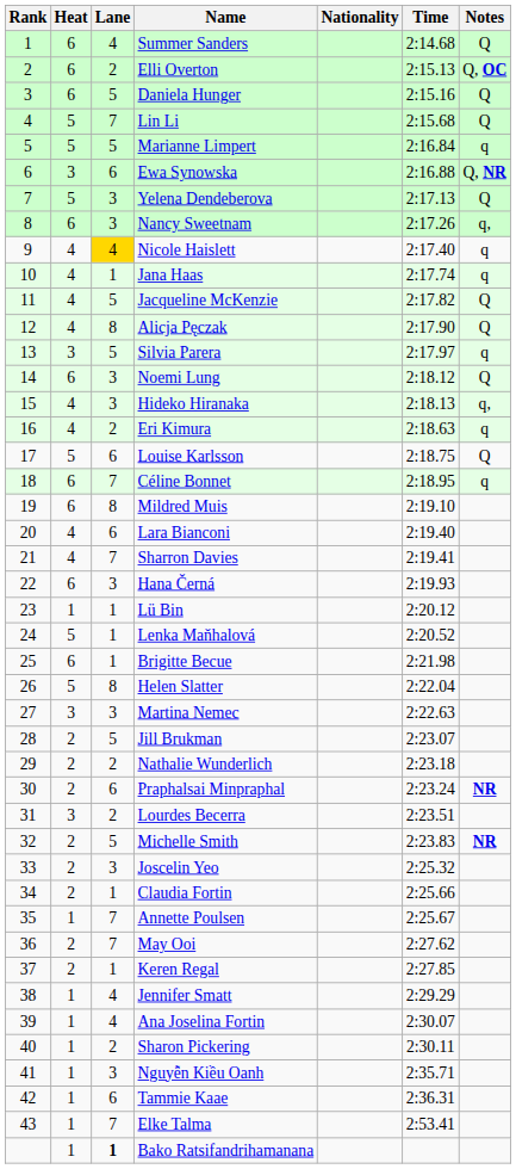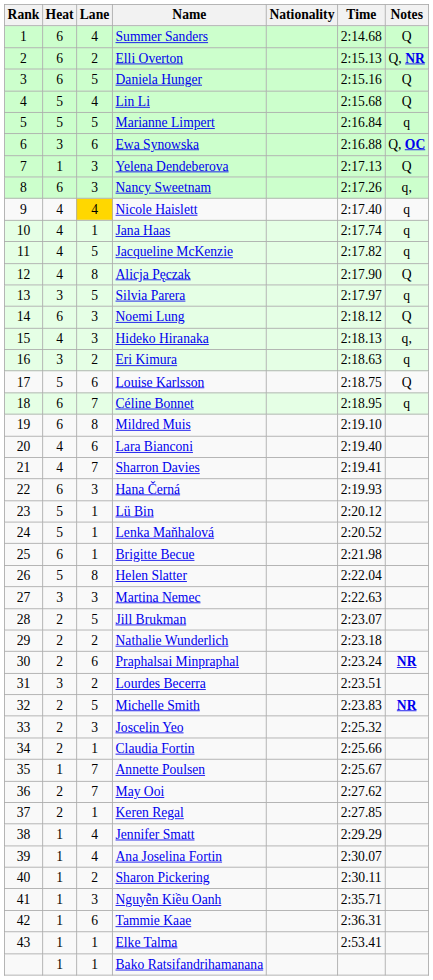 <table class="wikitable sortable" style="text-align:center">
 <tr>
 <th>Rank</th>
 <th>Heat</th>
 <th>Lane</th>
 <th>Name</th>
 <th>Nationality</th>
 <th>Time</th>
 <th>Notes</th>
 </tr>
 <tr bgcolor=#cfc>
 <td>1</td>
 <td>6</td>
 <td>4</td>
 <td align=left><a href='#'>Summer Sanders</a></td>
 <td align=left></td>
 <td>2:14.68</td>
 <td>Q</td>
 </tr>
 <tr bgcolor=#cfc>
 <td>2</td>
 <td>6</td>
 <td>2</td>
 <td align=left><a href='#'>Elli Overton</a></td>
 <td align=left></td>
 <td>2:15.13</td>
-<td>Q, <strong><a href='#'>OC</a></strong></td>
+<td>Q, <strong><a href='#'>NR</a></strong></td>
 </tr>
 <tr bgcolor=#cfc>
 <td>3</td>
 <td>6</td>
 <td>5</td>
 <td align=left><a href='#'>Daniela Hunger</a></td>
 <td align=left></td>
 <td>2:15.16</td>
 <td>Q</td>
 </tr>
 <tr bgcolor=#cfc>
 <td>4</td>
 <td>5</td>
-<td>7</td>
+<td>4</td>
 <td align=left><a href='#'>Lin Li</a></td>
 <td align=left></td>
 <td>2:15.68</td>
 <td>Q</td>
 </tr>
 <tr bgcolor=#cfc>
 <td>5</td>
 <td>5</td>
 <td>5</td>
 <td align=left><a href='#'>Marianne Limpert</a></td>
 <td align=left></td>
 <td>2:16.84</td>
 <td>q</td>
 </tr>
 <tr bgcolor=#cfc>
 <td>6</td>
 <td>3</td>
 <td>6</td>
 <td align=left><a href='#'>Ewa Synowska</a></td>
 <td align=left></td>
 <td>2:16.88</td>
-<td>Q, <strong><a href='#'>NR</a></strong></td>
+<td>Q, <strong><a href='#'>OC</a></strong></td>
 </tr>
 <tr bgcolor=#cfc>
 <td>7</td>
-<td>5</td>
+<td>1</td>
 <td>3</td>
 <td align=left><a href='#'>Yelena Dendeberova</a></td>
 <td align=left></td>
 <td>2:17.13</td>
 <td>Q</td>
 </tr>
 <tr bgcolor=#cfc>
 <td>8</td>
 <td>6</td>
 <td>3</td>
 <td align=left><a href='#'>Nancy Sweetnam</a></td>
 <td align=left></td>
 <td>2:17.26</td>
 <td>q, </td>
 </tr>
 <tr>
 <td>9</td>
 <td>4</td>
 <td style="background: gold;">4</td>
 <td align=left><a href='#'>Nicole Haislett</a></td>
 <td align=left></td>
 <td>2:17.40</td>
 <td>q</td>
 </tr>
 <tr bgcolor=e5ffe5>
 <td>10</td>
 <td>4</td>
 <td>1</td>
 <td align=left><a href='#'>Jana Haas</a></td>
 <td align=left></td>
 <td>2:17.74</td>
 <td>q</td>
 </tr>
 <tr bgcolor=e5ffe5>
 <td>11</td>
 <td>4</td>
 <td>5</td>
 <td align=left><a href='#'>Jacqueline McKenzie</a></td>
 <td align=left></td>
 <td>2:17.82</td>
-<td>Q</td>
+<td>q</td>
 </tr>
 <tr bgcolor=e5ffe5>
 <td>12</td>
 <td>4</td>
 <td>8</td>
 <td align=left><a href='#'>Alicja Pęczak</a></td>
 <td align=left></td>
 <td>2:17.90</td>
 <td>Q</td>
 </tr>
 <tr bgcolor=e5ffe5>
 <td>13</td>
 <td>3</td>
 <td>5</td>
 <td align=left><a href='#'>Silvia Parera</a></td>
 <td align=left></td>
 <td>2:17.97</td>
 <td>q</td>
 </tr>
 <tr bgcolor=e5ffe5>
 <td>14</td>
 <td>6</td>
 <td>3</td>
 <td align=left><a href='#'>Noemi Lung</a></td>
 <td align=left></td>
 <td>2:18.12</td>
 <td>Q</td>
 </tr>
 <tr bgcolor=e5ffe5>
 <td>15</td>
 <td>4</td>
 <td>3</td>
 <td align=left><a href='#'>Hideko Hiranaka</a></td>
 <td align=left></td>
 <td>2:18.13</td>
 <td>q, </td>
 </tr>
 <tr bgcolor=e5ffe5>
 <td>16</td>
-<td>4</td>
+<td>3</td>
 <td>2</td>
 <td align=left><a href='#'>Eri Kimura</a></td>
 <td align=left></td>
 <td>2:18.63</td>
 <td>q</td>
 </tr>
 <tr>
 <td>17</td>
 <td>5</td>
 <td>6</td>
 <td align=left><a href='#'>Louise Karlsson</a></td>
 <td align=left></td>
 <td>2:18.75</td>
 <td>Q</td>
 </tr>
 <tr bgcolor=e5ffe5>
 <td>18</td>
 <td>6</td>
 <td>7</td>
 <td align=left><a href='#'>Céline Bonnet</a></td>
 <td align=left></td>
 <td>2:18.95</td>
 <td>q</td>
 </tr>
 <tr>
 <td>19</td>
 <td>6</td>
 <td>8</td>
 <td align=left><a href='#'>Mildred Muis</a></td>
 <td align=left></td>
 <td>2:19.10</td>
 <td></td>
 </tr>
 <tr>
 <td>20</td>
 <td>4</td>
 <td>6</td>
 <td align=left><a href='#'>Lara Bianconi</a></td>
 <td align=left></td>
 <td>2:19.40</td>
 <td></td>
 </tr>
 <tr>
 <td>21</td>
 <td>4</td>
 <td>7</td>
 <td align=left><a href='#'>Sharron Davies</a></td>
 <td align=left></td>
 <td>2:19.41</td>
 <td></td>
 </tr>
 <tr>
 <td>22</td>
 <td>6</td>
 <td>3</td>
 <td align=left><a href='#'>Hana Černá</a></td>
 <td align=left></td>
 <td>2:19.93</td>
 <td></td>
 </tr>
 <tr>
 <td>23</td>
-<td>1</td>
+<td>5</td>
 <td>1</td>
 <td align=left><a href='#'>Lü Bin</a></td>
 <td align=left></td>
 <td>2:20.12</td>
 <td></td>
 </tr>
 <tr>
 <td>24</td>
 <td>5</td>
 <td>1</td>
 <td align=left><a href='#'>Lenka Maňhalová</a></td>
 <td align=left></td>
 <td>2:20.52</td>
 <td></td>
 </tr>
 <tr>
 <td>25</td>
 <td>6</td>
 <td>1</td>
 <td align=left><a href='#'>Brigitte Becue</a></td>
 <td align=left></td>
 <td>2:21.98</td>
 <td></td>
 </tr>
 <tr>
 <td>26</td>
 <td>5</td>
 <td>8</td>
 <td align=left><a href='#'>Helen Slatter</a></td>
 <td align=left></td>
 <td>2:22.04</td>
 <td></td>
 </tr>
 <tr>
 <td>27</td>
 <td>3</td>
 <td>3</td>
 <td align=left><a href='#'>Martina Nemec</a></td>
 <td align=left></td>
 <td>2:22.63</td>
 <td></td>
 </tr>
 <tr>
 <td>28</td>
 <td>2</td>
 <td>5</td>
 <td align=left><a href='#'>Jill Brukman</a></td>
 <td align=left></td>
 <td>2:23.07</td>
 <td></td>
 </tr>
 <tr>
 <td>29</td>
 <td>2</td>
 <td>2</td>
 <td align=left><a href='#'>Nathalie Wunderlich</a></td>
 <td align=left></td>
 <td>2:23.18</td>
 <td></td>
 </tr>
 <tr>
 <td>30</td>
 <td>2</td>
 <td>6</td>
 <td align=left><a href='#'>Praphalsai Minpraphal</a></td>
 <td align=left></td>
 <td>2:23.24</td>
 <td><strong><a href='#'>NR</a></strong></td>
 </tr>
 <tr>
 <td>31</td>
 <td>3</td>
 <td>2</td>
 <td align=left><a href='#'>Lourdes Becerra</a></td>
 <td align=left></td>
 <td>2:23.51</td>
 <td></td>
 </tr>
 <tr>
 <td>32</td>
 <td>2</td>
 <td>5</td>
 <td align=left><a href='#'>Michelle Smith</a></td>
 <td align=left></td>
 <td>2:23.83</td>
 <td><strong><a href='#'>NR</a></strong></td>
 </tr>
 <tr>
 <td>33</td>
 <td>2</td>
 <td>3</td>
 <td align=left><a href='#'>Joscelin Yeo</a></td>
 <td align=left></td>
 <td>2:25.32</td>
 <td></td>
 </tr>
 <tr>
 <td>34</td>
 <td>2</td>
 <td>1</td>
 <td align=left><a href='#'>Claudia Fortin</a></td>
 <td align=left></td>
 <td>2:25.66</td>
 <td></td>
 </tr>
 <tr>
 <td>35</td>
 <td>1</td>
 <td>7</td>
 <td align=left><a href='#'>Annette Poulsen</a></td>
 <td align=left></td>
 <td>2:25.67</td>
 <td></td>
 </tr>
 <tr>
 <td>36</td>
 <td>2</td>
 <td>7</td>
 <td align=left><a href='#'>May Ooi</a></td>
 <td align=left></td>
 <td>2:27.62</td>
 <td></td>
 </tr>
 <tr>
 <td>37</td>
 <td>2</td>
 <td>1</td>
 <td align=left><a href='#'>Keren Regal</a></td>
 <td align=left></td>
 <td>2:27.85</td>
 <td></td>
 </tr>
 <tr>
 <td>38</td>
 <td>1</td>
 <td>4</td>
 <td align=left><a href='#'>Jennifer Smatt</a></td>
 <td align=left></td>
 <td>2:29.29</td>
 <td></td>
 </tr>
 <tr>
 <td>39</td>
 <td>1</td>
 <td>4</td>
 <td align=left><a href='#'>Ana Joselina Fortin</a></td>
 <td align=left></td>
 <td>2:30.07</td>
 <td></td>
 </tr>
 <tr>
 <td>40</td>
 <td>1</td>
 <td>2</td>
 <td align=left><a href='#'>Sharon Pickering</a></td>
 <td align=left></td>
 <td>2:30.11</td>
 <td></td>
 </tr>
 <tr>
 <td>41</td>
 <td>1</td>
 <td>3</td>
 <td align=left><a href='#'>Nguyễn Kiều Oanh</a></td>
 <td align=left></td>
 <td>2:35.71</td>
 <td></td>
 </tr>
 <tr>
 <td>42</td>
 <td>1</td>
 <td>6</td>
 <td align=left><a href='#'>Tammie Kaae</a></td>
 <td align=left></td>
 <td>2:36.31</td>
 <td></td>
 </tr>
 <tr>
 <td>43</td>
 <td>1</td>
-<td>7</td>
+<td>1</td>
 <td align=left><a href='#'>Elke Talma</a></td>
 <td align=left></td>
 <td>2:53.41</td>
 <td></td>
 </tr>
 <tr>
 <td></td>
 <td>1</td>
-<td><strong>1</strong></td>
+<td>1</td>
 <td align=left><a href='#'>Bako Ratsifandrihamanana</a></td>
 <td align=left></td>
 <td></td>
 <td></td>
 </tr>
 </table>
